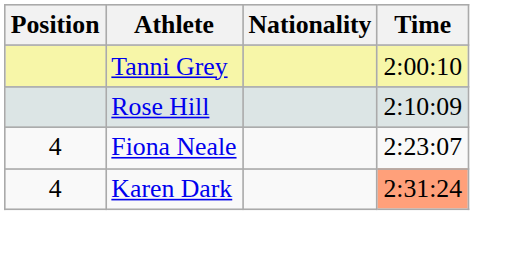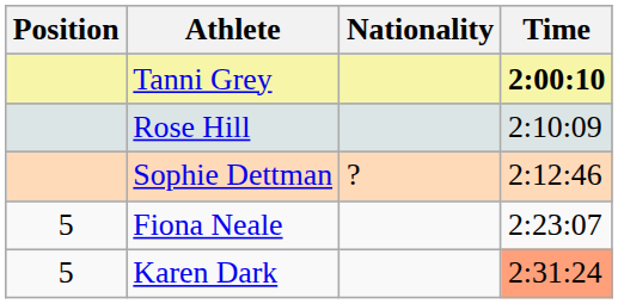 <table class="wikitable sortable">
 <tr>
 <th>Position</th>
 <th>Athlete</th>
 <th>Nationality</th>
 <th>Time</th>
 </tr>
 <tr bgcolor="#F7F6A8">
 <td align=center></td>
 <td><a href='#'>Tanni Grey</a></td>
 <td></td>
-<td>2:00:10</td>
+<td><strong>2:00:10</strong></td>
 </tr>
 <tr bgcolor="#DCE5E5">
 <td align=center></td>
 <td><a href='#'>Rose Hill</a></td>
 <td></td>
 <td>2:10:09</td>
 </tr>
+<tr bgcolor="#FFDAB9">
+<td align=center></td>
+<td><a href='#'>Sophie Dettman</a></td>
+<td>?</td>
+<td>2:12:46</td>
+</tr>
 <tr>
-<td align=center>4</td>
+<td align=center>5</td>
 <td><a href='#'>Fiona Neale</a></td>
 <td></td>
 <td>2:23:07</td>
 </tr>
 <tr>
-<td align=center>4</td>
+<td align=center>5</td>
 <td><a href='#'>Karen Dark</a></td>
 <td></td>
 <td style="background: lightsalmon;">2:31:24</td>
 </tr>
 </table>
